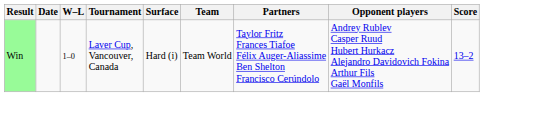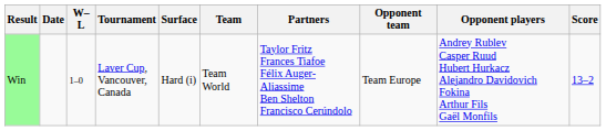 <table class="wikitable">
 <tr>
 <th>Result</th>
 <th>Date</th>
 <th class="unsortable">W–L</th>
 <th>Tournament</th>
 <th>Surface</th>
 <th>Team</th>
 <th class=unsortable>Partners</th>
+<th class=unsortable>Opponent team</th>
 <th class=unsortable>Opponent players</th>
 <th class=unsortable>Score</th>
 </tr>
 <tr>
 <td bgcolor=98FB98>Win</td>
 <td><a href='#'></a></td>
 <td><small>1–0</small></td>
 <td><a href='#'>Laver Cup</a>, <br> Vancouver, <br> Canada</td>
 <td>Hard (i)</td>
 <td> Team World</td>
 <td><a href='#'>Taylor Fritz</a><br><a href='#'>Frances Tiafoe</a><br><a href='#'>Félix Auger-Aliassime</a><br><a href='#'>Ben Shelton</a><br><a href='#'>Francisco Cerúndolo</a></td>
+<td> Team Europe</td>
 <td><a href='#'>Andrey Rublev</a><br><a href='#'>Casper Ruud</a><br><a href='#'>Hubert Hurkacz</a><br><a href='#'>Alejandro Davidovich Fokina</a><br><a href='#'>Arthur Fils</a><br><a href='#'>Gaël Monfils</a></td>
 <td><a href='#'>13–2</a></td>
 </tr>
 </table>
